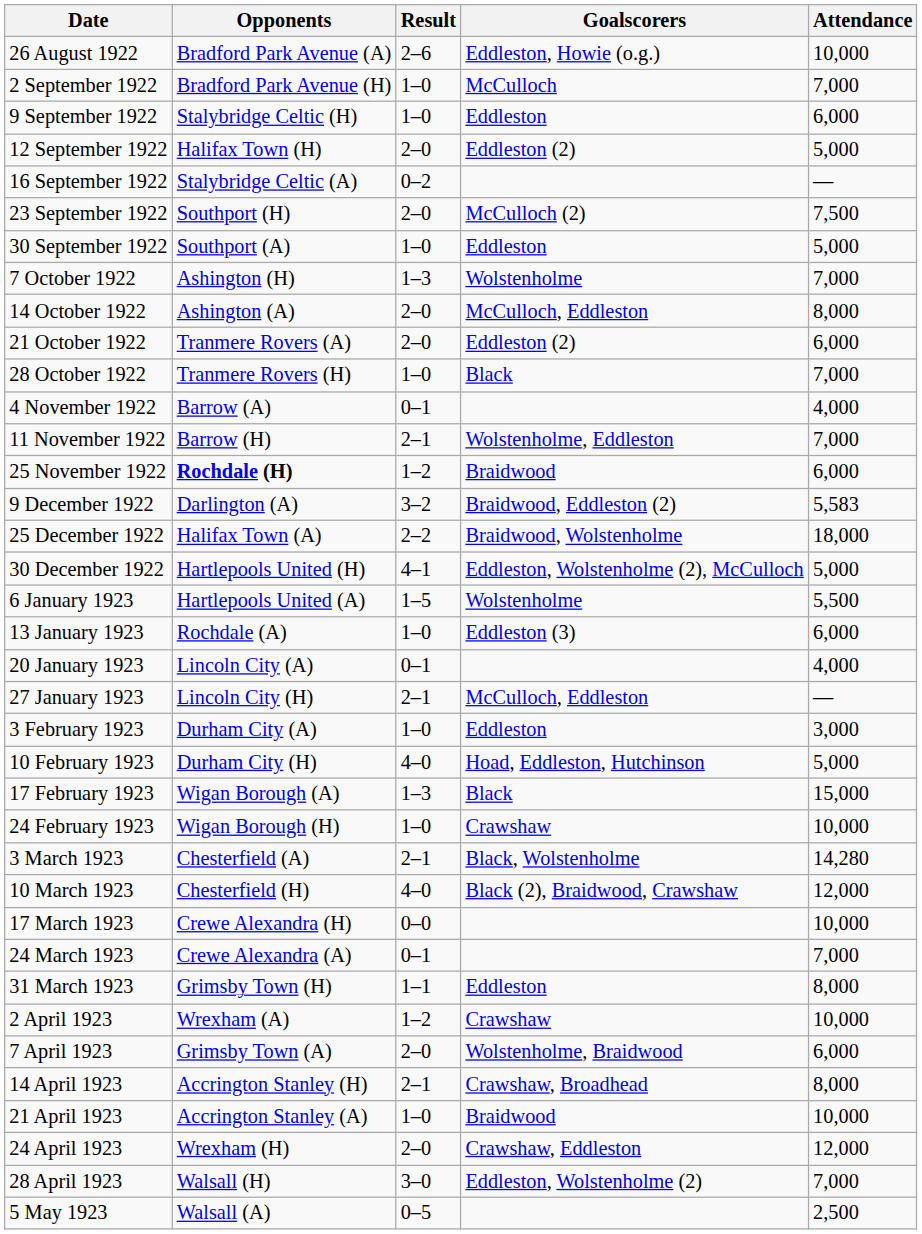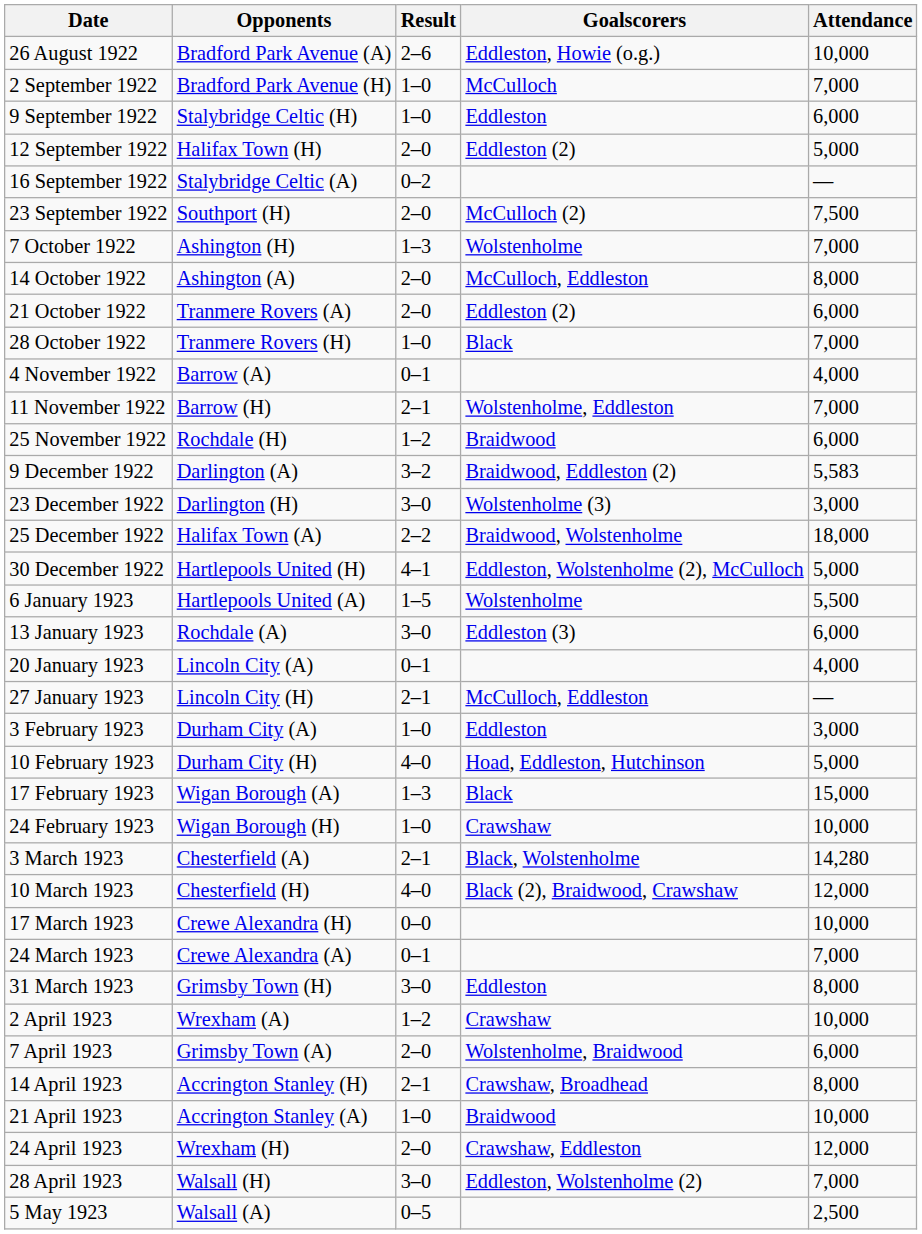 <table class="wikitable">
 <tr>
 <th>Date</th>
 <th>Opponents</th>
 <th>Result</th>
 <th>Goalscorers</th>
 <th>Attendance</th>
 </tr>
 <tr>
 <td>26 August 1922</td>
 <td><a href='#'>Bradford Park Avenue</a> (A)</td>
 <td>2–6</td>
 <td><a href='#'>Eddleston</a>, <a href='#'>Howie</a> (o.g.)</td>
 <td>10,000</td>
 </tr>
 <tr>
 <td>2 September 1922</td>
 <td><a href='#'>Bradford Park Avenue</a> (H)</td>
 <td>1–0</td>
 <td><a href='#'>McCulloch</a></td>
 <td>7,000</td>
 </tr>
 <tr>
 <td>9 September 1922</td>
 <td><a href='#'>Stalybridge Celtic</a> (H)</td>
 <td>1–0</td>
 <td><a href='#'>Eddleston</a></td>
 <td>6,000</td>
 </tr>
 <tr>
 <td>12 September 1922</td>
 <td><a href='#'>Halifax Town</a> (H)</td>
 <td>2–0</td>
 <td><a href='#'>Eddleston</a> (2)</td>
 <td>5,000</td>
 </tr>
 <tr>
 <td>16 September 1922</td>
 <td><a href='#'>Stalybridge Celtic</a> (A)</td>
 <td>0–2</td>
 <td></td>
 <td>—</td>
 </tr>
 <tr>
 <td>23 September 1922</td>
 <td><a href='#'>Southport</a> (H)</td>
 <td>2–0</td>
 <td><a href='#'>McCulloch</a> (2)</td>
 <td>7,500</td>
 </tr>
 <tr>
-<td>30 September 1922</td>
-<td><a href='#'>Southport</a> (A)</td>
-<td>1–0</td>
-<td><a href='#'>Eddleston</a></td>
-<td>5,000</td>
-</tr>
-<tr>
 <td>7 October 1922</td>
 <td><a href='#'>Ashington</a> (H)</td>
 <td>1–3</td>
 <td><a href='#'>Wolstenholme</a></td>
 <td>7,000</td>
 </tr>
 <tr>
 <td>14 October 1922</td>
 <td><a href='#'>Ashington</a> (A)</td>
 <td>2–0</td>
 <td><a href='#'>McCulloch</a>, <a href='#'>Eddleston</a></td>
 <td>8,000</td>
 </tr>
 <tr>
 <td>21 October 1922</td>
 <td><a href='#'>Tranmere Rovers</a> (A)</td>
 <td>2–0</td>
 <td><a href='#'>Eddleston</a> (2)</td>
 <td>6,000</td>
 </tr>
 <tr>
 <td>28 October 1922</td>
 <td><a href='#'>Tranmere Rovers</a> (H)</td>
 <td>1–0</td>
 <td><a href='#'>Black</a></td>
 <td>7,000</td>
 </tr>
 <tr>
 <td>4 November 1922</td>
 <td><a href='#'>Barrow</a> (A)</td>
 <td>0–1</td>
 <td></td>
 <td>4,000</td>
 </tr>
 <tr>
 <td>11 November 1922</td>
 <td><a href='#'>Barrow</a> (H)</td>
 <td>2–1</td>
 <td><a href='#'>Wolstenholme</a>, <a href='#'>Eddleston</a></td>
 <td>7,000</td>
 </tr>
 <tr>
 <td>25 November 1922</td>
-<td><strong><a href='#'>Rochdale</a> (H)</strong></td>
+<td><a href='#'>Rochdale</a> (H)</td>
 <td>1–2</td>
 <td><a href='#'>Braidwood</a></td>
 <td>6,000</td>
 </tr>
 <tr>
 <td>9 December 1922</td>
 <td><a href='#'>Darlington</a> (A)</td>
 <td>3–2</td>
 <td><a href='#'>Braidwood</a>, <a href='#'>Eddleston</a> (2)</td>
 <td>5,583</td>
+</tr>
+<tr>
+<td>23 December 1922</td>
+<td><a href='#'>Darlington</a> (H)</td>
+<td>3–0</td>
+<td><a href='#'>Wolstenholme</a> (3)</td>
+<td>3,000</td>
 </tr>
 <tr>
 <td>25 December 1922</td>
 <td><a href='#'>Halifax Town</a> (A)</td>
 <td>2–2</td>
 <td><a href='#'>Braidwood</a>, <a href='#'>Wolstenholme</a></td>
 <td>18,000</td>
 </tr>
 <tr>
 <td>30 December 1922</td>
 <td><a href='#'>Hartlepools United</a> (H)</td>
 <td>4–1</td>
 <td><a href='#'>Eddleston</a>, <a href='#'>Wolstenholme</a> (2), <a href='#'>McCulloch</a></td>
 <td>5,000</td>
 </tr>
 <tr>
 <td>6 January 1923</td>
 <td><a href='#'>Hartlepools United</a> (A)</td>
 <td>1–5</td>
 <td><a href='#'>Wolstenholme</a></td>
 <td>5,500</td>
 </tr>
 <tr>
 <td>13 January 1923</td>
 <td><a href='#'>Rochdale</a> (A)</td>
-<td>1–0</td>
+<td>3–0</td>
 <td><a href='#'>Eddleston</a> (3)</td>
 <td>6,000</td>
 </tr>
 <tr>
 <td>20 January 1923</td>
 <td><a href='#'>Lincoln City</a> (A)</td>
 <td>0–1</td>
 <td></td>
 <td>4,000</td>
 </tr>
 <tr>
 <td>27 January 1923</td>
 <td><a href='#'>Lincoln City</a> (H)</td>
 <td>2–1</td>
 <td><a href='#'>McCulloch</a>, <a href='#'>Eddleston</a></td>
 <td>—</td>
 </tr>
 <tr>
 <td>3 February 1923</td>
 <td><a href='#'>Durham City</a> (A)</td>
 <td>1–0</td>
 <td><a href='#'>Eddleston</a></td>
 <td>3,000</td>
 </tr>
 <tr>
 <td>10 February 1923</td>
 <td><a href='#'>Durham City</a> (H)</td>
 <td>4–0</td>
 <td><a href='#'>Hoad</a>, <a href='#'>Eddleston</a>, <a href='#'>Hutchinson</a></td>
 <td>5,000</td>
 </tr>
 <tr>
 <td>17 February 1923</td>
 <td><a href='#'>Wigan Borough</a> (A)</td>
 <td>1–3</td>
 <td><a href='#'>Black</a></td>
 <td>15,000</td>
 </tr>
 <tr>
 <td>24 February 1923</td>
 <td><a href='#'>Wigan Borough</a> (H)</td>
 <td>1–0</td>
 <td><a href='#'>Crawshaw</a></td>
 <td>10,000</td>
 </tr>
 <tr>
 <td>3 March 1923</td>
 <td><a href='#'>Chesterfield</a> (A)</td>
 <td>2–1</td>
 <td><a href='#'>Black</a>, <a href='#'>Wolstenholme</a></td>
 <td>14,280</td>
 </tr>
 <tr>
 <td>10 March 1923</td>
 <td><a href='#'>Chesterfield</a> (H)</td>
 <td>4–0</td>
 <td><a href='#'>Black</a> (2), <a href='#'>Braidwood</a>, <a href='#'>Crawshaw</a></td>
 <td>12,000</td>
 </tr>
 <tr>
 <td>17 March 1923</td>
 <td><a href='#'>Crewe Alexandra</a> (H)</td>
 <td>0–0</td>
 <td></td>
 <td>10,000</td>
 </tr>
 <tr>
 <td>24 March 1923</td>
 <td><a href='#'>Crewe Alexandra</a> (A)</td>
 <td>0–1</td>
 <td></td>
 <td>7,000</td>
 </tr>
 <tr>
 <td>31 March 1923</td>
 <td><a href='#'>Grimsby Town</a> (H)</td>
-<td>1–1</td>
+<td>3–0</td>
 <td><a href='#'>Eddleston</a></td>
 <td>8,000</td>
 </tr>
 <tr>
 <td>2 April 1923</td>
 <td><a href='#'>Wrexham</a> (A)</td>
 <td>1–2</td>
 <td><a href='#'>Crawshaw</a></td>
 <td>10,000</td>
 </tr>
 <tr>
 <td>7 April 1923</td>
 <td><a href='#'>Grimsby Town</a> (A)</td>
 <td>2–0</td>
 <td><a href='#'>Wolstenholme</a>, <a href='#'>Braidwood</a></td>
 <td>6,000</td>
 </tr>
 <tr>
 <td>14 April 1923</td>
 <td><a href='#'>Accrington Stanley</a> (H)</td>
 <td>2–1</td>
 <td><a href='#'>Crawshaw</a>, <a href='#'>Broadhead</a></td>
 <td>8,000</td>
 </tr>
 <tr>
 <td>21 April 1923</td>
 <td><a href='#'>Accrington Stanley</a> (A)</td>
 <td>1–0</td>
 <td><a href='#'>Braidwood</a></td>
 <td>10,000</td>
 </tr>
 <tr>
 <td>24 April 1923</td>
 <td><a href='#'>Wrexham</a> (H)</td>
 <td>2–0</td>
 <td><a href='#'>Crawshaw</a>, <a href='#'>Eddleston</a></td>
 <td>12,000</td>
 </tr>
 <tr>
 <td>28 April 1923</td>
 <td><a href='#'>Walsall</a> (H)</td>
 <td>3–0</td>
 <td><a href='#'>Eddleston</a>, <a href='#'>Wolstenholme</a> (2)</td>
 <td>7,000</td>
 </tr>
 <tr>
 <td>5 May 1923</td>
 <td><a href='#'>Walsall</a> (A)</td>
 <td>0–5</td>
 <td></td>
 <td>2,500</td>
 </tr>
 </table>
